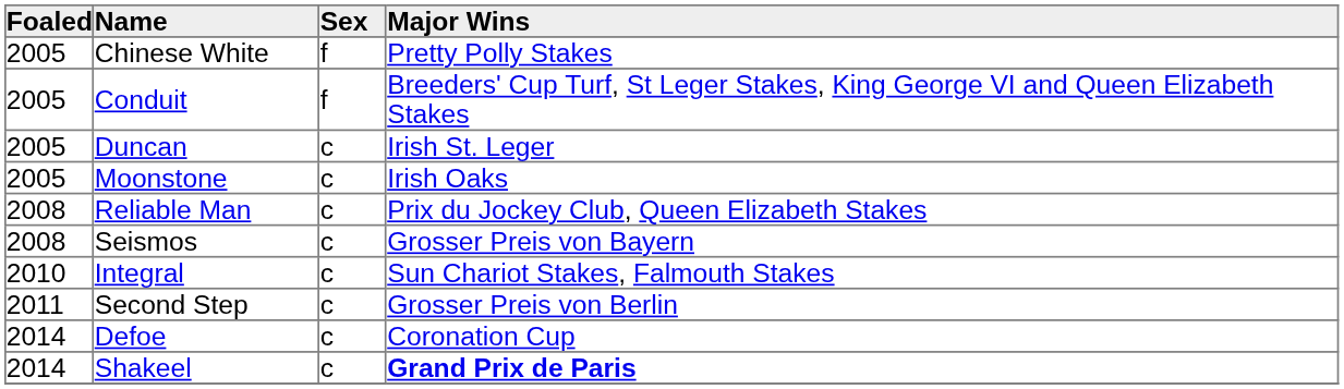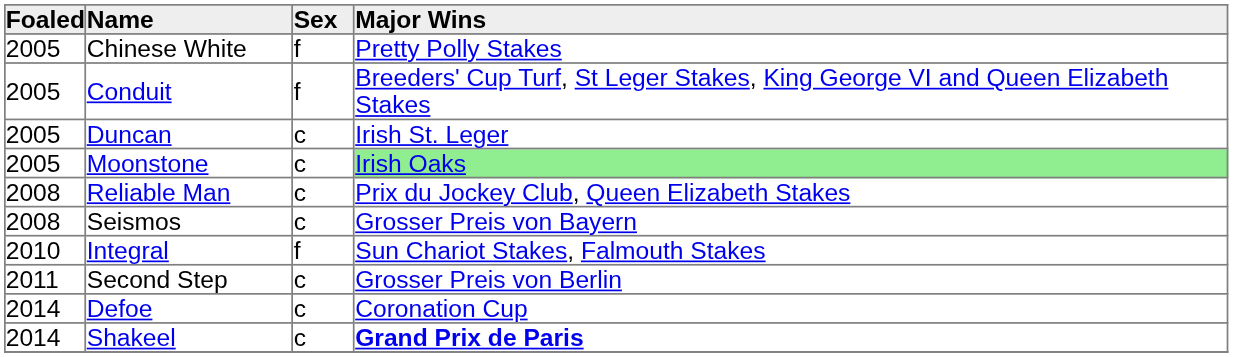 <table border="1" cellpadding="0" style="border-collapse: collapse; font-size:90%">
 <tr bgcolor="#eeeeee">
 <td width="35px"><strong>Foaled</strong></td>
 <td width="120px"><strong>Name</strong></td>
 <td width="35px"><strong>Sex</strong></td>
 <td width="510px"><strong>Major Wins</strong></td>
 </tr>
 <tr>
 <td>2005</td>
 <td>Chinese White</td>
 <td>f</td>
 <td><a href='#'>Pretty Polly Stakes</a></td>
 </tr>
 <tr>
 <td>2005</td>
 <td><a href='#'>Conduit</a></td>
 <td>f</td>
 <td><a href='#'>Breeders' Cup Turf</a>, <a href='#'>St Leger Stakes</a>, <a href='#'>King George VI and Queen Elizabeth Stakes</a></td>
 </tr>
 <tr>
 <td>2005</td>
 <td><a href='#'>Duncan</a></td>
 <td>c</td>
 <td><a href='#'>Irish St. Leger</a></td>
 </tr>
 <tr>
 <td>2005</td>
 <td><a href='#'>Moonstone</a></td>
 <td>c</td>
-<td><a href='#'>Irish Oaks</a></td>
+<td style="background: lightgreen;"><a href='#'>Irish Oaks</a></td>
 </tr>
 <tr>
 <td>2008</td>
 <td><a href='#'>Reliable Man</a></td>
 <td>c</td>
 <td><a href='#'>Prix du Jockey Club</a>, <a href='#'>Queen Elizabeth Stakes</a></td>
 </tr>
 <tr>
 <td>2008</td>
 <td>Seismos</td>
 <td>c</td>
 <td><a href='#'>Grosser Preis von Bayern</a></td>
 </tr>
 <tr>
 <td>2010</td>
 <td><a href='#'>Integral</a></td>
-<td>c</td>
+<td>f</td>
 <td><a href='#'>Sun Chariot Stakes</a>, <a href='#'>Falmouth Stakes</a></td>
 </tr>
 <tr>
 <td>2011</td>
 <td>Second Step</td>
 <td>c</td>
 <td><a href='#'>Grosser Preis von Berlin</a></td>
 </tr>
 <tr>
 <td>2014</td>
 <td><a href='#'>Defoe</a></td>
 <td>c</td>
 <td><a href='#'>Coronation Cup</a></td>
 </tr>
 <tr>
 <td>2014</td>
 <td><a href='#'>Shakeel</a></td>
 <td>c</td>
 <td><strong><a href='#'>Grand Prix de Paris</a></strong></td>
 </tr>
 <tr>
 </tr>
 </table>
